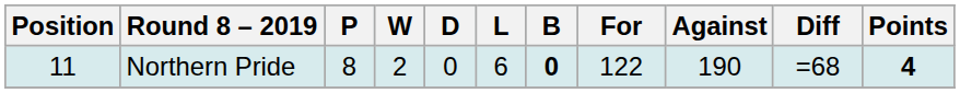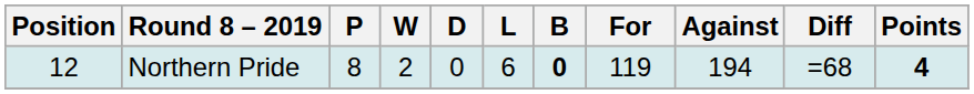 <table class="wikitable" style="text-align:center; font-size:85%;">
 <tr style="background: #d7ebed;">
 <th width="40" abbr="Position">Position</th>
 <th width="100">Round 8 – 2019</th>
 <th width="20" abbr="Played">P</th>
 <th width="20" abbr="Won">W</th>
 <th width="20" abbr="Drawn">D</th>
 <th width="20" abbr="Lost">L</th>
 <th width="20" abbr="Bye">B</th>
 <th width="40" abbr="Points for">For</th>
 <th width="40" abbr="Points against">Against</th>
 <th width="40" abbr="Points difference">Diff</th>
 <th width="40" abbr="Points">Points</th>
 </tr>
 <tr style="background: #d7ebed;">
-<td>11</td>
+<td>12</td>
 <td style="text-align:left;"> Northern Pride</td>
 <td>8</td>
 <td>2</td>
 <td>0</td>
 <td>6</td>
 <td><strong>0</strong></td>
-<td>122</td>
-<td>190</td>
+<td>119</td>
+<td>194</td>
 <td>=68</td>
 <td><strong>4</strong></td>
 </tr>
 <tr>
 </tr>
 </table>
